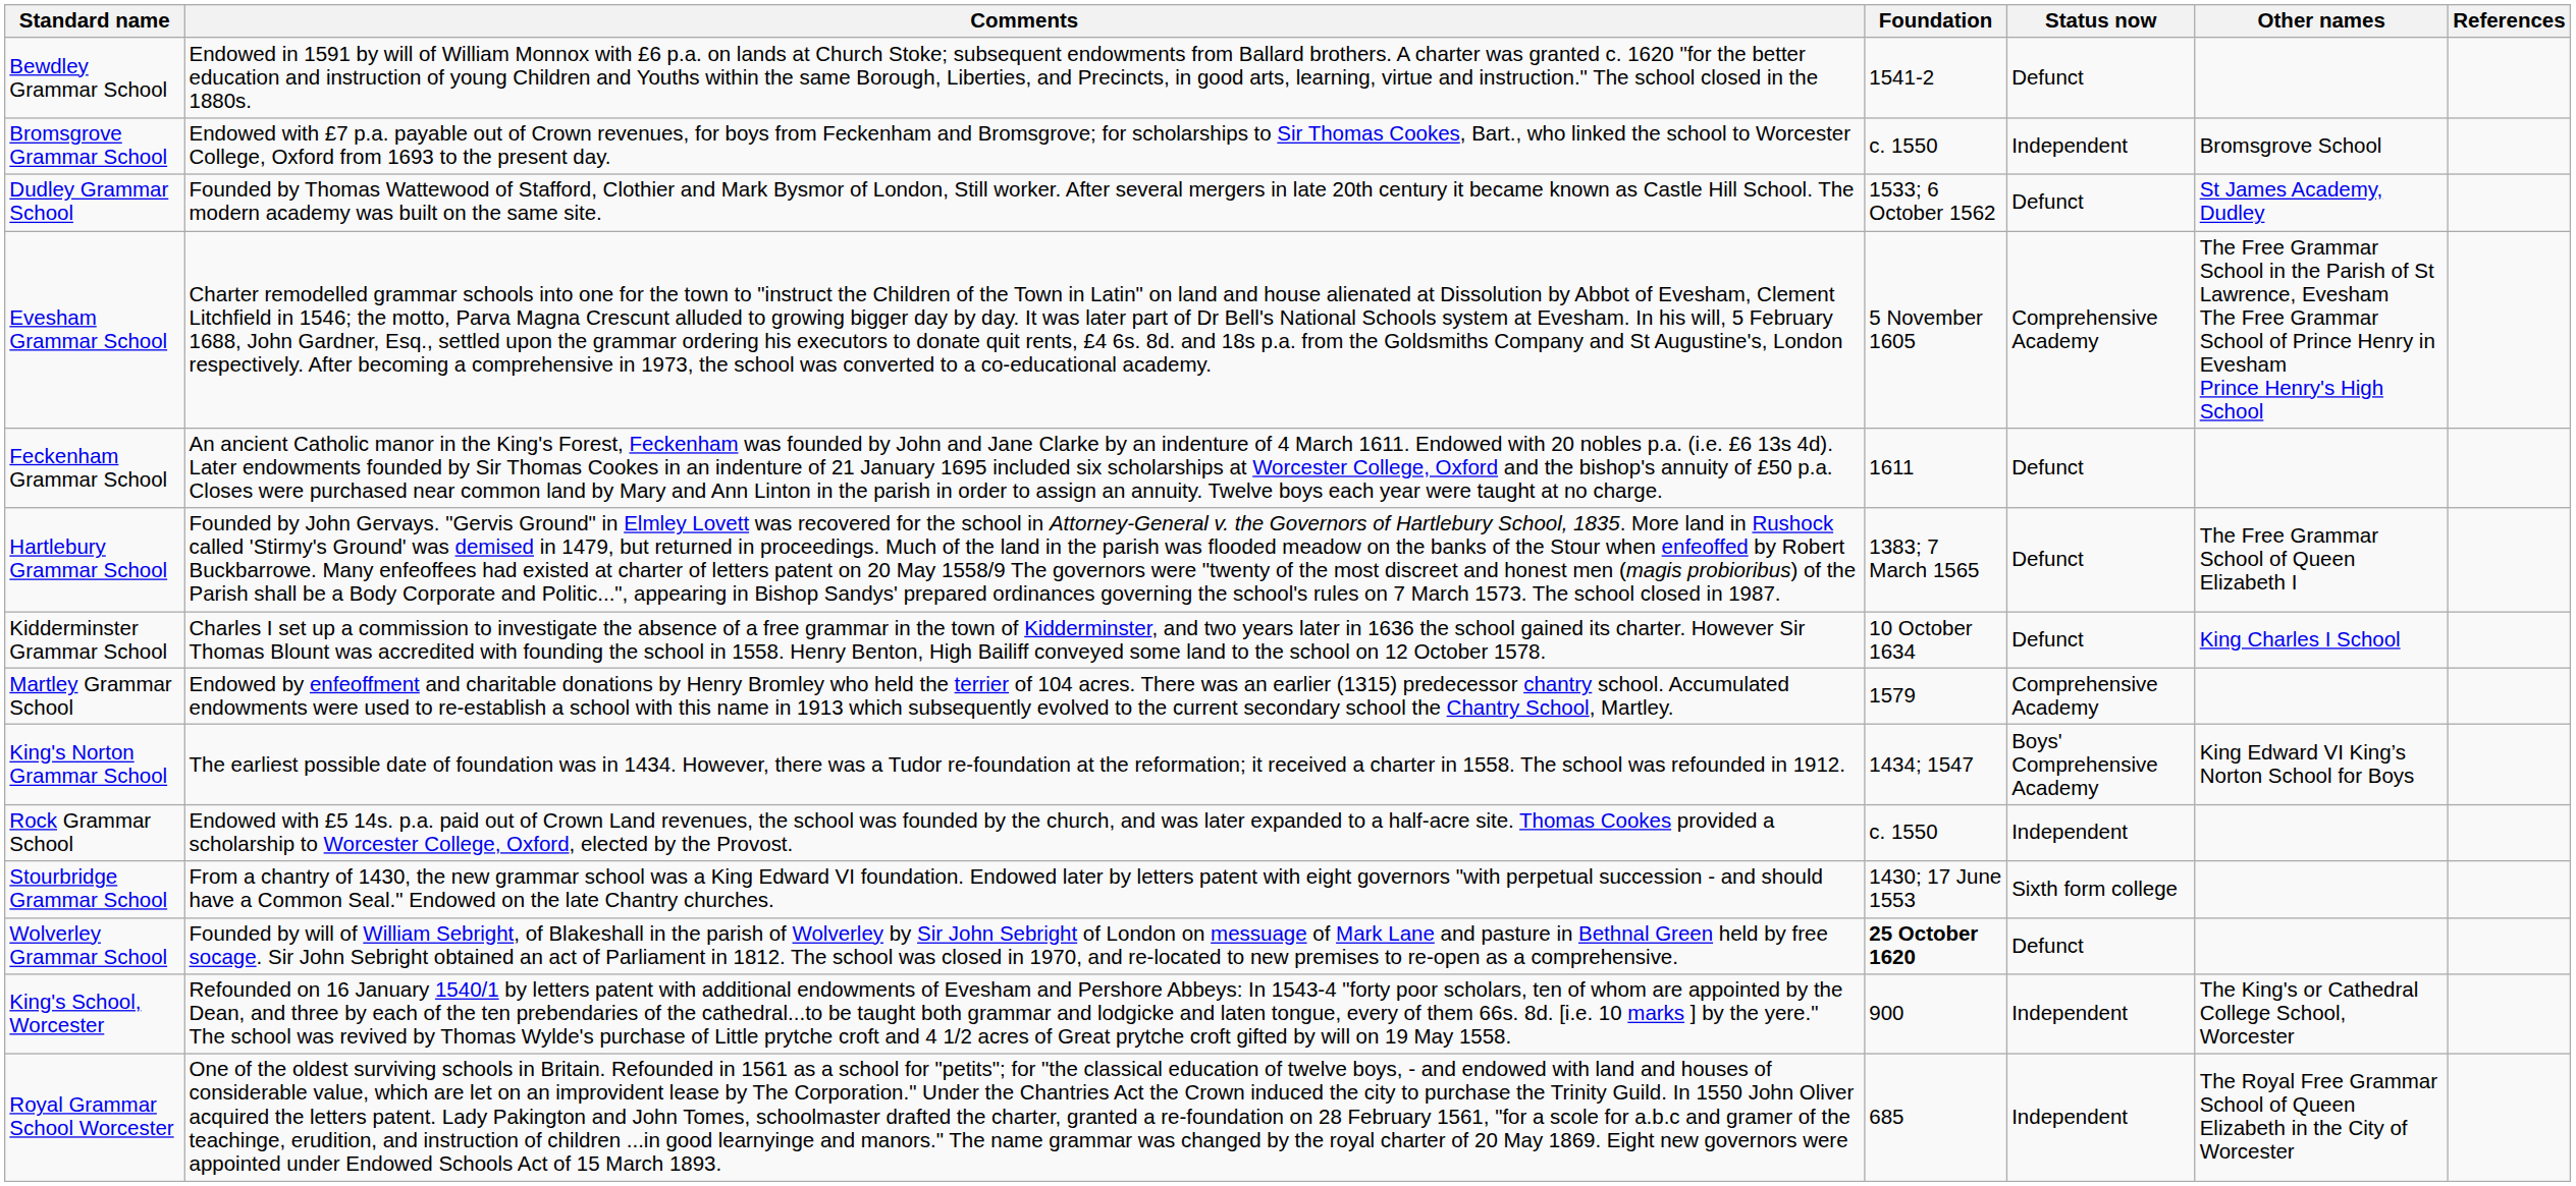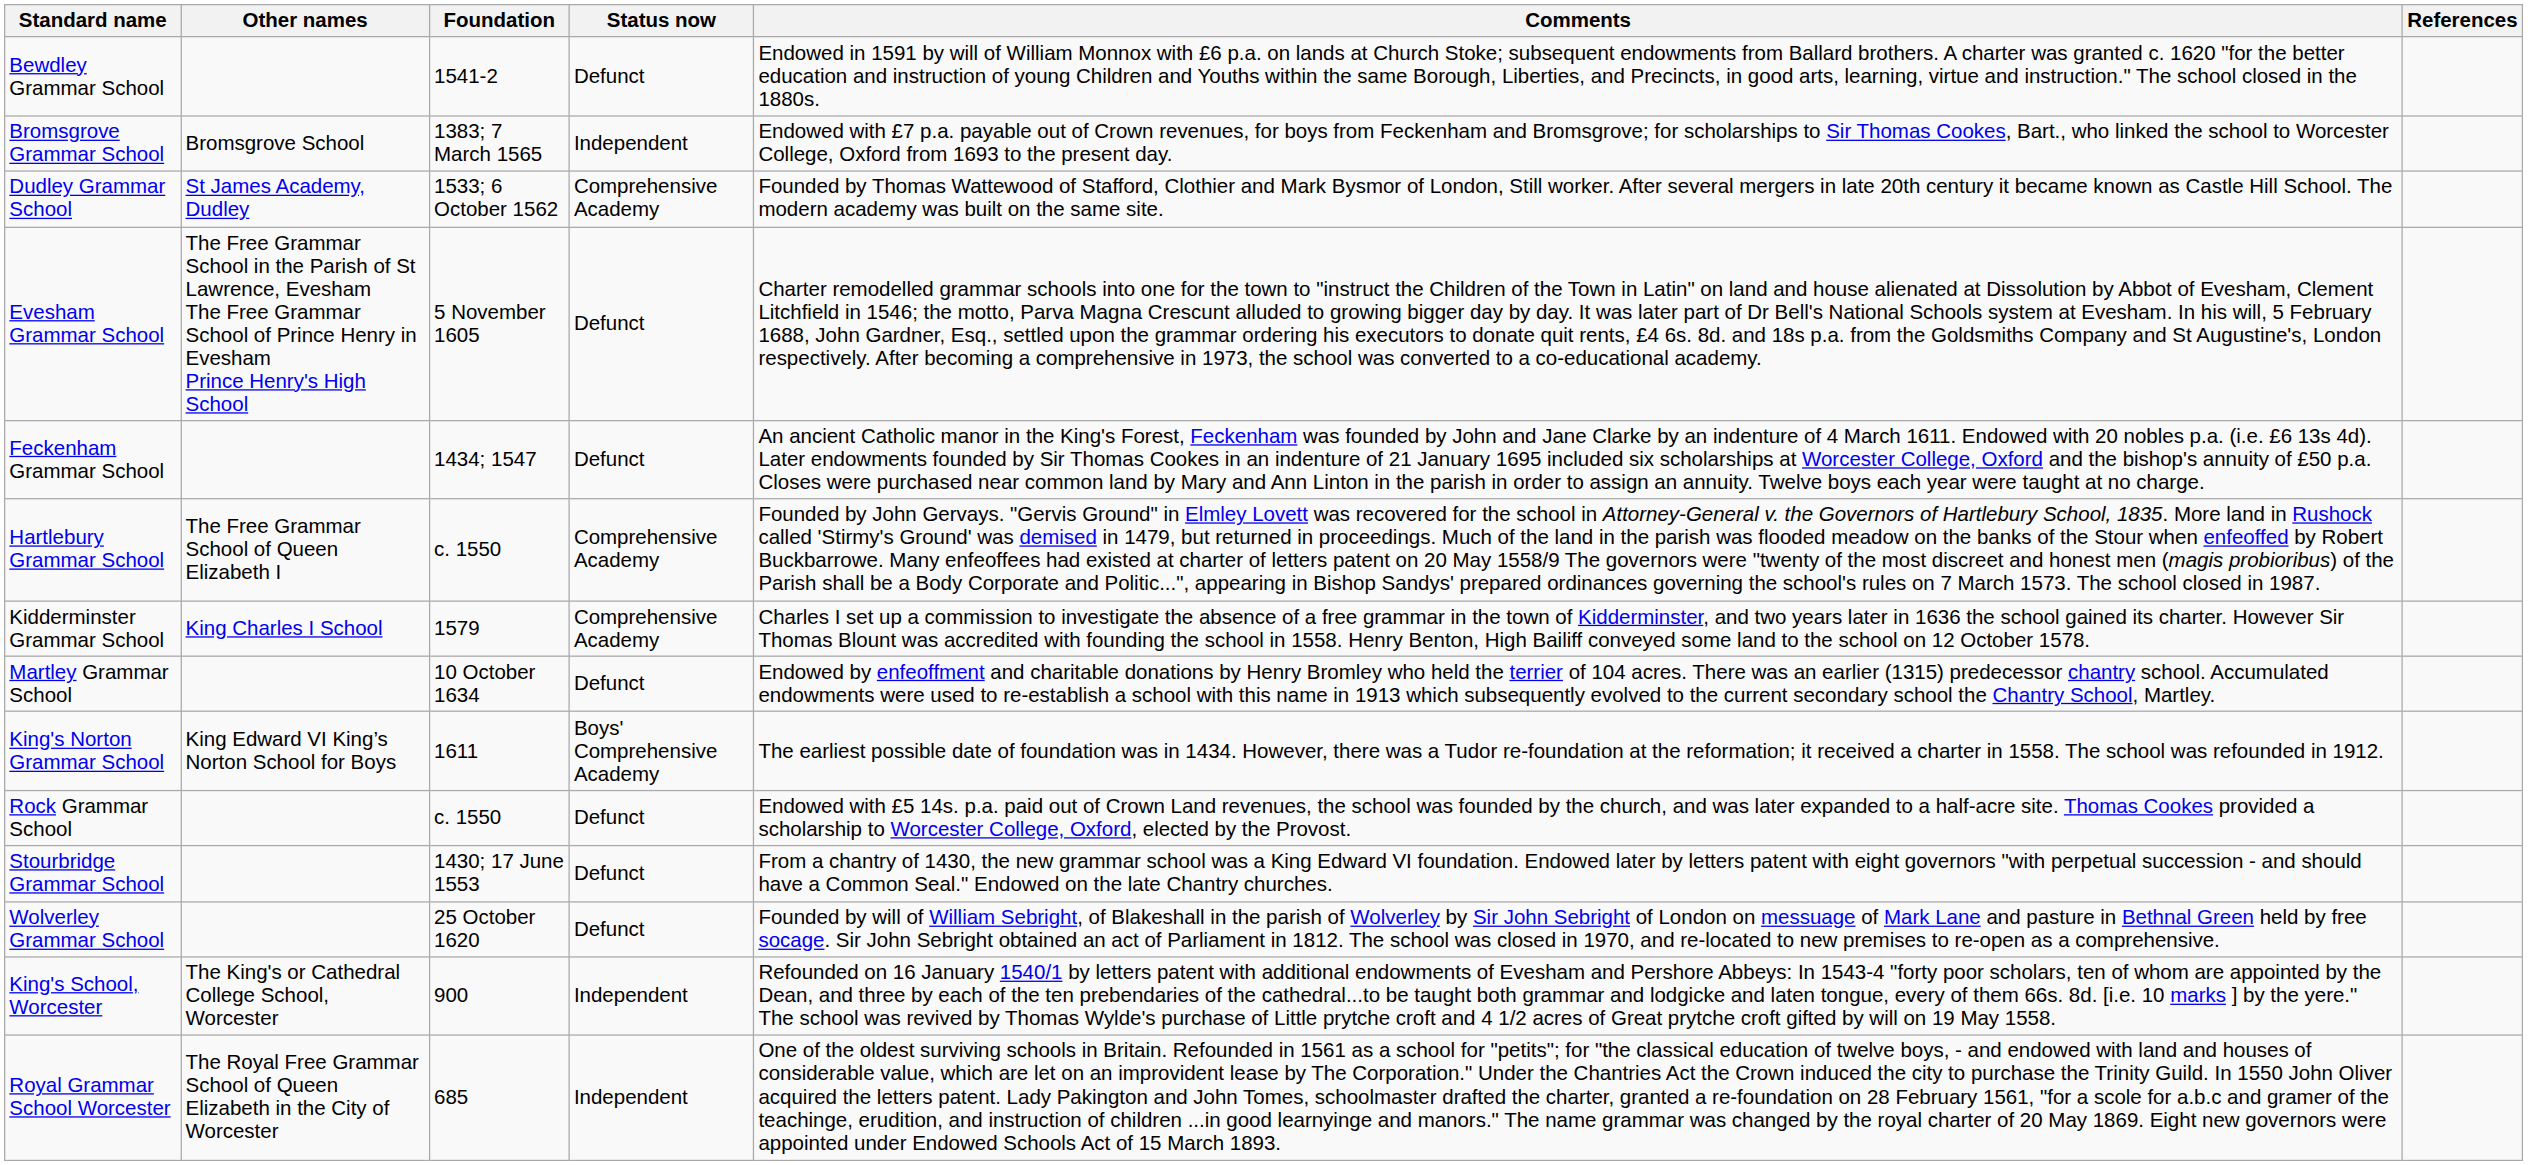 <table class="wikitable sortable">
 <tr>
 <th>Standard name</th>
-<th>Comments</th>
+<th>Other names</th>
 <th>Foundation</th>
 <th>Status now</th>
-<th>Other names</th>
+<th>Comments</th>
 <th>References</th>
 </tr>
 <tr>
 <td><a href='#'>Bewdley</a> Grammar School</td>
-<td>Endowed in 1591 by will of William Monnox with £6 p.a. on lands at Church Stoke; subsequent endowments from Ballard brothers. A charter was granted c. 1620 "for the better education and instruction of young Children and Youths within the same Borough, Liberties, and Precincts, in good arts, learning, virtue and instruction." The school closed in the 1880s.</td>
+<td></td>
 <td>1541-2</td>
 <td>Defunct</td>
-<td></td>
+<td>Endowed in 1591 by will of William Monnox with £6 p.a. on lands at Church Stoke; subsequent endowments from Ballard brothers. A charter was granted c. 1620 "for the better education and instruction of young Children and Youths within the same Borough, Liberties, and Precincts, in good arts, learning, virtue and instruction." The school closed in the 1880s.</td>
 <td></td>
 </tr>
 <tr>
 <td><a href='#'>Bromsgrove Grammar School</a></td>
+<td>Bromsgrove School</td>
+<td>1383; 7 March 1565</td>
+<td>Independent</td>
 <td>Endowed with £7 p.a. payable out of Crown revenues, for boys from Feckenham and Bromsgrove; for scholarships to <a href='#'>Sir Thomas Cookes</a>, Bart., who linked the school to Worcester College, Oxford from 1693 to the present day.</td>
-<td>c. 1550</td>
-<td>Independent</td>
-<td>Bromsgrove School</td>
 <td></td>
 </tr>
 <tr>
 <td><a href='#'>Dudley Grammar School</a></td>
+<td><a href='#'>St James Academy, Dudley</a></td>
+<td>1533; 6 October 1562</td>
+<td>Comprehensive Academy</td>
 <td>Founded by Thomas Wattewood of Stafford, Clothier and Mark Bysmor of London, Still worker. After several mergers in late 20th century it became known as Castle Hill School. The modern academy was built on the same site.</td>
-<td>1533; 6 October 1562</td>
-<td>Defunct</td>
-<td><a href='#'>St James Academy, Dudley</a></td>
 <td></td>
 </tr>
 <tr>
 <td><a href='#'>Evesham Grammar School</a></td>
+<td>The Free Grammar School in the Parish of St Lawrence, Evesham<br>The Free Grammar School of Prince Henry in Evesham<br><a href='#'>Prince Henry's High School</a></td>
+<td>5 November 1605</td>
+<td>Defunct</td>
 <td>Charter remodelled grammar schools into one for the town to "instruct the Children of the Town in Latin" on land and house alienated at Dissolution by Abbot of Evesham, Clement Litchfield in 1546; the motto, Parva Magna Crescunt alluded to growing bigger day by day. It was later part of Dr Bell's National Schools system at Evesham. In his will, 5 February 1688, John Gardner, Esq., settled upon the grammar ordering his executors to donate quit rents, £4 6s. 8d. and 18s p.a. from the Goldsmiths Company and St Augustine's, London respectively. After becoming a comprehensive in 1973, the school was converted to a co-educational academy.</td>
-<td>5 November 1605</td>
-<td>Comprehensive Academy</td>
-<td>The Free Grammar School in the Parish of St Lawrence, Evesham<br>The Free Grammar School of Prince Henry in Evesham<br><a href='#'>Prince Henry's High School</a></td>
 <td></td>
 </tr>
 <tr>
 <td><a href='#'>Feckenham</a> Grammar School</td>
+<td></td>
+<td>1434; 1547</td>
+<td>Defunct</td>
 <td>An ancient Catholic manor in the King's Forest, <a href='#'>Feckenham</a> was founded by John and Jane Clarke by an indenture of 4 March 1611. Endowed with 20 nobles p.a. (i.e. £6 13s 4d). Later endowments founded by Sir Thomas Cookes in an indenture of 21 January 1695 included six scholarships at <a href='#'>Worcester College, Oxford</a> and the bishop's annuity of £50 p.a. Closes were purchased near common land by Mary and Ann Linton in the parish in order to assign an annuity. Twelve boys each year were taught at no charge.</td>
-<td>1611</td>
-<td>Defunct</td>
-<td></td>
 <td></td>
 </tr>
 <tr>
 <td><a href='#'>Hartlebury Grammar School</a></td>
+<td>The Free Grammar School of Queen Elizabeth I</td>
+<td>c. 1550</td>
+<td>Comprehensive Academy</td>
 <td>Founded by John Gervays. "Gervis Ground" in <a href='#'>Elmley Lovett</a> was recovered for the school in <em>Attorney-General v. the Governors of Hartlebury School, 1835</em>. More land in <a href='#'>Rushock</a> called 'Stirmy's Ground' was <a href='#'>demised</a> in 1479, but returned in proceedings. Much of the land in the parish was flooded meadow on the banks of the Stour when <a href='#'>enfeoffed</a> by Robert Buckbarrowe. Many enfeoffees had existed at charter of letters patent on 20 May 1558/9 The governors were "twenty of the most discreet and honest men (<em>magis probioribus</em>) of the Parish shall be a Body Corporate and Politic...", appearing in Bishop Sandys' prepared ordinances governing the school's rules on 7 March 1573. The school closed in 1987.</td>
-<td>1383; 7 March 1565</td>
-<td>Defunct</td>
-<td>The Free Grammar School of Queen Elizabeth I</td>
 <td></td>
 </tr>
 <tr>
 <td>Kidderminster Grammar School</td>
+<td><a href='#'>King Charles I School</a></td>
+<td>1579</td>
+<td>Comprehensive Academy</td>
 <td>Charles I set up a commission to investigate the absence of a free grammar in the town of <a href='#'>Kidderminster</a>, and two years later in 1636 the school gained its charter. However Sir Thomas Blount was accredited with founding the school in 1558. Henry Benton, High Bailiff conveyed some land to the school on 12 October 1578.</td>
-<td>10 October 1634</td>
-<td>Defunct</td>
-<td><a href='#'>King Charles I School</a></td>
 <td></td>
 </tr>
 <tr>
 <td><a href='#'>Martley</a> Grammar School</td>
+<td></td>
+<td>10 October 1634</td>
+<td>Defunct</td>
 <td>Endowed by <a href='#'>enfeoffment</a> and charitable donations by Henry Bromley who held the <a href='#'>terrier</a> of 104 acres. There was an earlier (1315) predecessor <a href='#'>chantry</a> school. Accumulated endowments were used to re-establish a school with this name in 1913 which subsequently evolved to the current secondary school the <a href='#'>Chantry School</a>, Martley.</td>
-<td>1579</td>
-<td>Comprehensive Academy</td>
-<td></td>
 <td></td>
 </tr>
 <tr>
 <td><a href='#'>King's Norton Grammar School</a></td>
+<td>King Edward VI King’s Norton School for Boys</td>
+<td>1611</td>
+<td>Boys' Comprehensive Academy</td>
 <td>The earliest possible date of foundation was in 1434. However, there was a Tudor re-foundation at the reformation; it received a charter in 1558. The school was refounded in 1912.</td>
-<td>1434; 1547</td>
-<td>Boys' Comprehensive Academy</td>
-<td>King Edward VI King’s Norton School for Boys</td>
 <td></td>
 </tr>
 <tr>
 <td><a href='#'>Rock</a> Grammar School</td>
+<td></td>
+<td>c. 1550</td>
+<td>Defunct</td>
 <td>Endowed with £5 14s. p.a. paid out of Crown Land revenues, the school was founded by the church, and was later expanded to a half-acre site. <a href='#'>Thomas Cookes</a> provided a scholarship to <a href='#'>Worcester College, Oxford</a>, elected by the Provost.</td>
-<td>c. 1550</td>
-<td>Independent</td>
-<td></td>
 <td></td>
 </tr>
 <tr>
 <td><a href='#'>Stourbridge Grammar School</a></td>
+<td></td>
+<td>1430; 17 June 1553</td>
+<td>Defunct</td>
 <td>From a chantry of 1430, the new grammar school was a King Edward VI foundation. Endowed later by letters patent with eight governors "with perpetual succession - and should have a Common Seal." Endowed on the late Chantry churches.</td>
-<td>1430; 17 June 1553</td>
-<td>Sixth form college</td>
-<td></td>
 <td></td>
 </tr>
 <tr>
 <td><a href='#'>Wolverley Grammar School</a></td>
+<td></td>
+<td>25 October 1620</td>
+<td>Defunct</td>
 <td>Founded by will of <a href='#'>William Sebright</a>, of Blakeshall in the parish of <a href='#'>Wolverley</a> by <a href='#'>Sir John Sebright</a> of London on <a href='#'>messuage</a> of <a href='#'>Mark Lane</a> and pasture in <a href='#'>Bethnal Green</a> held by free <a href='#'>socage</a>. Sir John Sebright obtained an act of Parliament in 1812. The school was closed in 1970, and re-located to new premises to re-open as a comprehensive.</td>
-<td><strong>25 October 1620</strong></td>
-<td>Defunct</td>
-<td></td>
 <td></td>
 </tr>
 <tr>
 <td><a href='#'>King's School, Worcester</a></td>
-<td>Refounded on 16 January <a href='#'>1540/1</a> by letters patent with additional endowments of Evesham and Pershore Abbeys: In 1543-4 "forty poor scholars, ten of whom are appointed by the Dean, and three by each of the ten prebendaries of the cathedral...to be taught both grammar and lodgicke and laten tongue, every of them 66s. 8d. [i.e. 10 <a href='#'>marks</a> ] by the yere." The school was revived by Thomas Wylde's purchase of Little prytche croft and 4 1/2 acres of Great prytche croft gifted by will on 19 May 1558.</td>
+<td>The King's or Cathedral College School, Worcester</td>
 <td>900</td>
 <td>Independent</td>
-<td>The King's or Cathedral College School, Worcester</td>
+<td>Refounded on 16 January <a href='#'>1540/1</a> by letters patent with additional endowments of Evesham and Pershore Abbeys: In 1543-4 "forty poor scholars, ten of whom are appointed by the Dean, and three by each of the ten prebendaries of the cathedral...to be taught both grammar and lodgicke and laten tongue, every of them 66s. 8d. [i.e. 10 <a href='#'>marks</a> ] by the yere." The school was revived by Thomas Wylde's purchase of Little prytche croft and 4 1/2 acres of Great prytche croft gifted by will on 19 May 1558.</td>
 <td></td>
 </tr>
 <tr>
 <td><a href='#'>Royal Grammar School Worcester</a></td>
-<td>One of the oldest surviving schools in Britain. Refounded in 1561 as a school for "petits"; for "the classical education of twelve boys, - and endowed with land and houses of considerable value, which are let on an improvident lease by The Corporation." Under the Chantries Act the Crown induced the city to purchase the Trinity Guild. In 1550 John Oliver acquired the letters patent. Lady Pakington and John Tomes, schoolmaster drafted the charter, granted a re-foundation on 28 February 1561, "for a scole for a.b.c and gramer of the teachinge, erudition, and instruction of children ...in good learnyinge and manors." The name grammar was changed by the royal charter of 20 May 1869.  Eight new governors were appointed under Endowed Schools Act of 15 March 1893.</td>
+<td>The Royal Free Grammar School of Queen Elizabeth in the City of Worcester</td>
 <td>685</td>
 <td>Independent</td>
-<td>The Royal Free Grammar School of Queen Elizabeth in the City of Worcester</td>
+<td>One of the oldest surviving schools in Britain. Refounded in 1561 as a school for "petits"; for "the classical education of twelve boys, - and endowed with land and houses of considerable value, which are let on an improvident lease by The Corporation." Under the Chantries Act the Crown induced the city to purchase the Trinity Guild. In 1550 John Oliver acquired the letters patent. Lady Pakington and John Tomes, schoolmaster drafted the charter, granted a re-foundation on 28 February 1561, "for a scole for a.b.c and gramer of the teachinge, erudition, and instruction of children ...in good learnyinge and manors." The name grammar was changed by the royal charter of 20 May 1869.  Eight new governors were appointed under Endowed Schools Act of 15 March 1893.</td>
 <td></td>
 </tr>
 </table>
